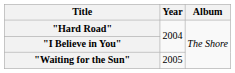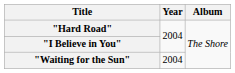 <table class="wikitable plainrowheaders" style="text-align:center;">
 <tr>
 <th scope="col" style="width:15em;">Title</th>
 <th scope="col">Year</th>
 <th scope="col">Album</th>
 </tr>
 <tr>
 <th scope="row">"Hard Road"</th>
 <td rowspan="2">2004</td>
 <td rowspan="3"><em>The Shore</em></td>
 </tr>
 <tr>
 <th scope="row">"I Believe in You"</th>
 </tr>
 <tr>
 <th scope="row">"Waiting for the Sun"</th>
-<td>2005</td>
+<td>2004</td>
 </tr>
 </table>
